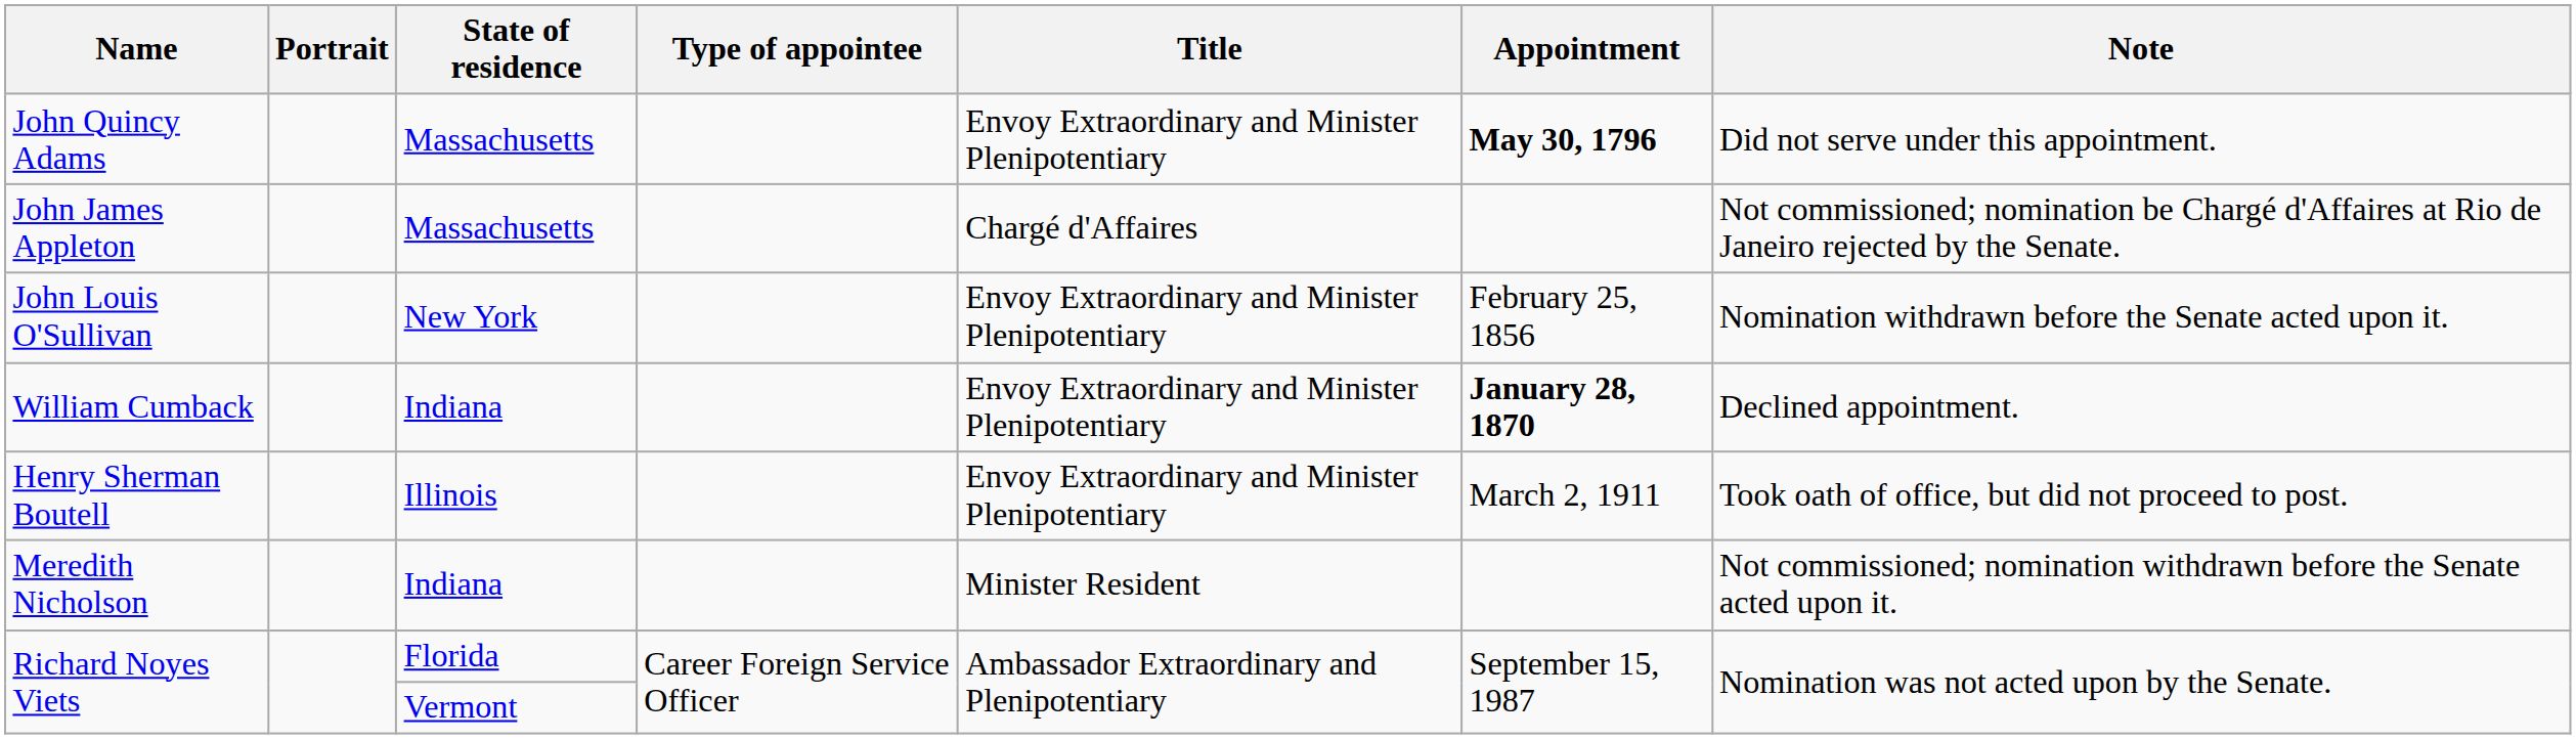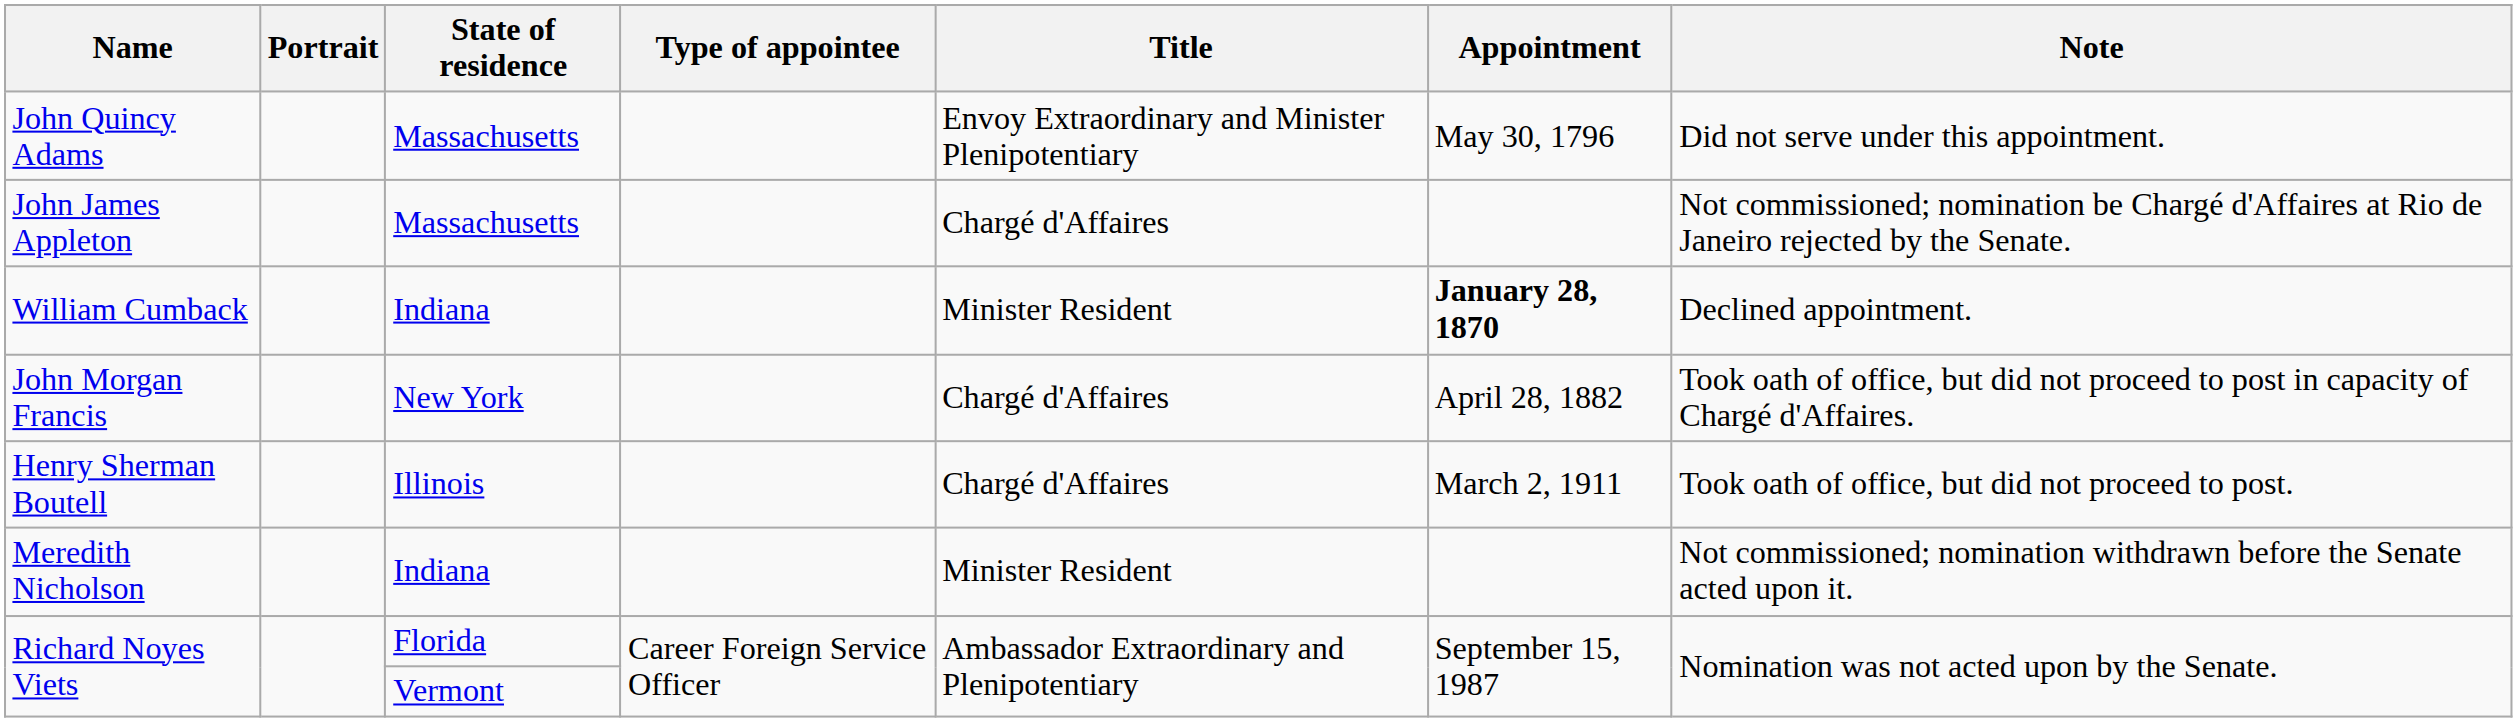 <table class="wikitable">
 <tr>
 <th>Name</th>
 <th>Portrait</th>
 <th>State of residence</th>
 <th>Type of appointee</th>
 <th>Title</th>
 <th>Appointment</th>
 <th>Note</th>
 </tr>
 <tr>
 <td><a href='#'>John Quincy Adams</a></td>
 <td></td>
 <td><a href='#'>Massachusetts</a></td>
 <td></td>
 <td>Envoy Extraordinary and Minister Plenipotentiary</td>
-<td><strong>May 30, 1796</strong></td>
+<td>May 30, 1796</td>
 <td>Did not serve under this appointment.</td>
 </tr>
 <tr>
 <td><a href='#'>John James Appleton</a></td>
 <td></td>
 <td><a href='#'>Massachusetts</a></td>
 <td></td>
 <td>Chargé d'Affaires</td>
 <td></td>
 <td>Not commissioned; nomination be Chargé d'Affaires at Rio de Janeiro rejected by the Senate.</td>
 </tr>
 <tr>
-<td><a href='#'>John Louis O'Sullivan</a></td>
-<td></td>
-<td><a href='#'>New York</a></td>
-<td></td>
-<td>Envoy Extraordinary and Minister Plenipotentiary</td>
-<td>February 25, 1856</td>
-<td>Nomination withdrawn before the Senate acted upon it.</td>
-</tr>
-<tr>
 <td><a href='#'>William Cumback</a></td>
 <td></td>
 <td><a href='#'>Indiana</a></td>
 <td></td>
-<td>Envoy Extraordinary and Minister Plenipotentiary</td>
+<td>Minister Resident</td>
 <td><strong>January 28, 1870</strong></td>
 <td>Declined appointment.</td>
+</tr>
+<tr>
+<td><a href='#'>John Morgan Francis</a></td>
+<td></td>
+<td><a href='#'>New York</a></td>
+<td></td>
+<td>Chargé d'Affaires</td>
+<td>April 28, 1882</td>
+<td>Took oath of office, but did not proceed to post in capacity of Chargé d'Affaires.</td>
 </tr>
 <tr>
 <td><a href='#'>Henry Sherman Boutell</a></td>
 <td></td>
 <td><a href='#'>Illinois</a></td>
 <td></td>
-<td>Envoy Extraordinary and Minister Plenipotentiary</td>
+<td>Chargé d'Affaires</td>
 <td>March 2, 1911</td>
 <td>Took oath of office, but did not proceed to post.</td>
 </tr>
 <tr>
 <td><a href='#'>Meredith Nicholson</a></td>
 <td></td>
 <td><a href='#'>Indiana</a></td>
 <td></td>
 <td>Minister Resident</td>
 <td></td>
 <td>Not commissioned; nomination withdrawn before the Senate acted upon it.</td>
 </tr>
 <tr>
 <td rowspan="2"><a href='#'>Richard Noyes Viets</a></td>
 <td rowspan="2"></td>
 <td><a href='#'>Florida</a></td>
 <td rowspan="2">Career Foreign Service Officer</td>
 <td rowspan="2">Ambassador Extraordinary and Plenipotentiary</td>
 <td rowspan="2">September 15, 1987</td>
 <td rowspan="2">Nomination was not acted upon by the Senate.</td>
 </tr>
 <tr>
 <td><a href='#'>Vermont</a></td>
 </tr>
 </table>
